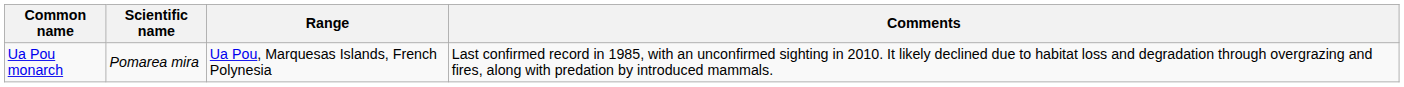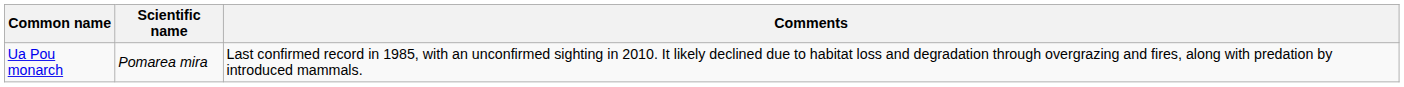 <table class="wikitable sortable">
 <tr>
 <th>Common name</th>
 <th>Scientific name</th>
-<th>Range</th>
 <th class="unsortable">Comments</th>
 </tr>
 <tr>
 <td><a href='#'>Ua Pou monarch</a></td>
 <td><em>Pomarea mira</em></td>
-<td><a href='#'>Ua Pou</a>, Marquesas Islands, French Polynesia</td>
 <td>Last confirmed record in 1985, with an unconfirmed sighting in 2010. It likely declined due to habitat loss and degradation through overgrazing and fires, along with predation by introduced mammals.</td>
 </tr>
 </table>
